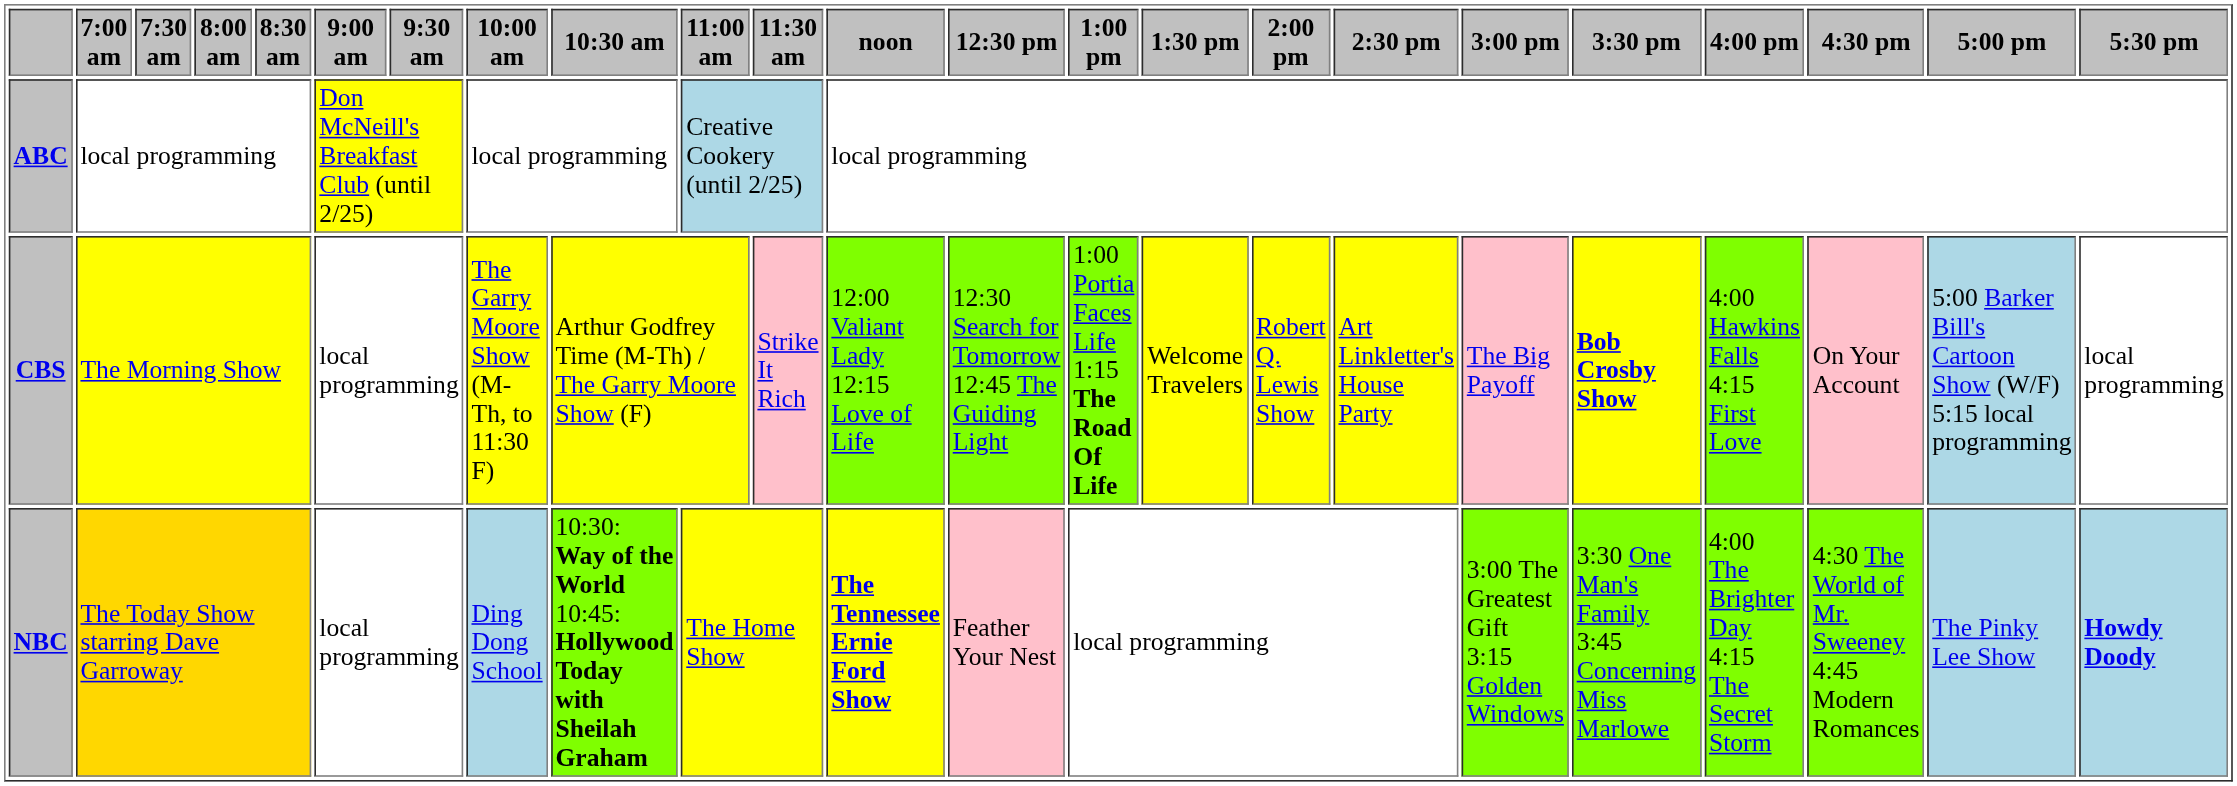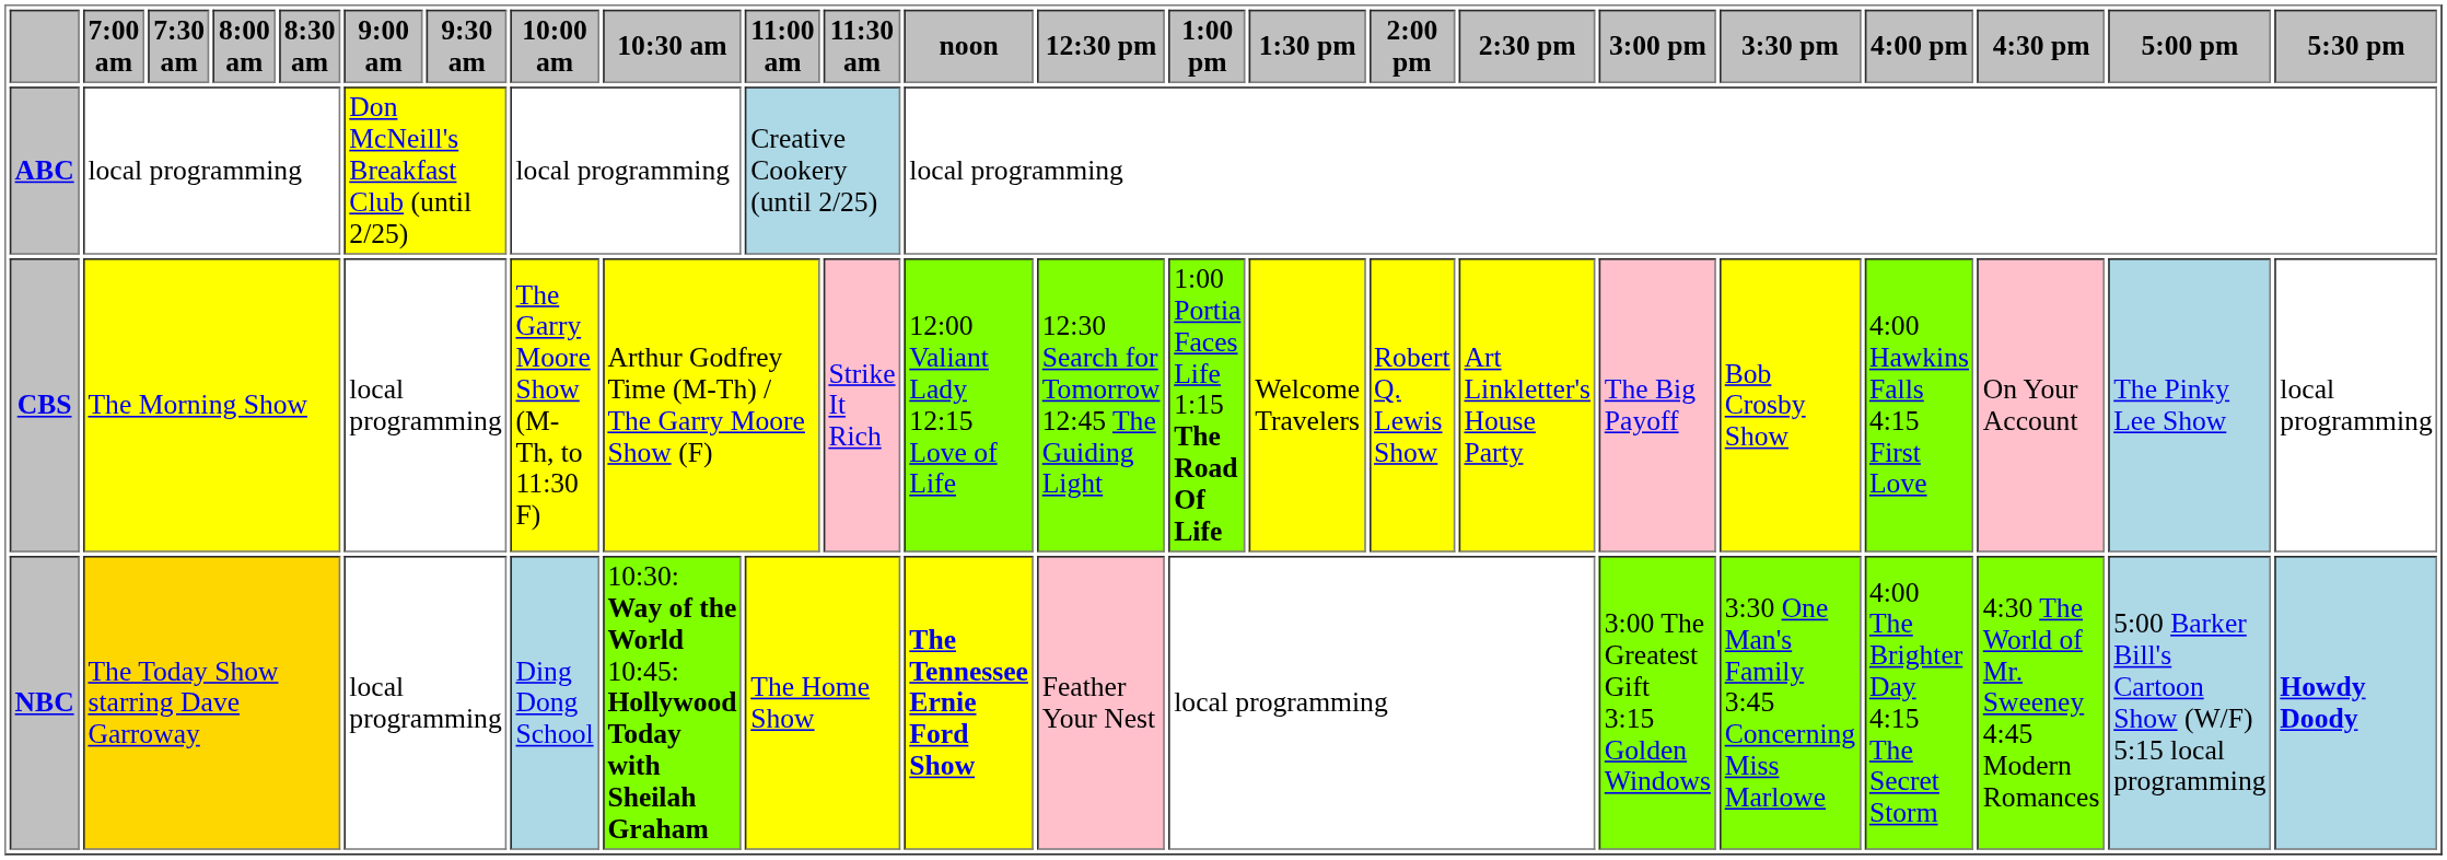 <table border="1" cellpadding="2">
 <tr>
 <th bgcolor="#C0C0C0"> </th>
 <th width="13%" bgcolor="#C0C0C0">7:00 am</th>
 <th width="14%" bgcolor="#C0C0C0">7:30 am</th>
 <th width="13%" bgcolor="#C0C0C0">8:00 am</th>
 <th width="14%" bgcolor="#C0C0C0">8:30 am</th>
 <th width="13%" bgcolor="#C0C0C0">9:00 am</th>
 <th width="14%" bgcolor="#C0C0C0">9:30 am</th>
 <th width="13%" bgcolor="#C0C0C0">10:00 am</th>
 <th width="14%" bgcolor="#C0C0C0">10:30 am</th>
 <th width="13%" bgcolor="#C0C0C0">11:00 am</th>
 <th width="14%" bgcolor="#C0C0C0">11:30 am</th>
 <th width="13%" bgcolor="#C0C0C0">noon</th>
 <th width="14%" bgcolor="#C0C0C0">12:30 pm</th>
 <th width="13%" bgcolor="#C0C0C0">1:00 pm</th>
 <th width="14%" bgcolor="#C0C0C0">1:30 pm</th>
 <th width="13%" bgcolor="#C0C0C0">2:00 pm</th>
 <th width="14%" bgcolor="#C0C0C0">2:30 pm</th>
 <th width="13%" bgcolor="#C0C0C0">3:00 pm</th>
 <th width="14%" bgcolor="#C0C0C0">3:30 pm</th>
 <th width="13%" bgcolor="#C0C0C0">4:00 pm</th>
 <th width="14%" bgcolor="#C0C0C0">4:30 pm</th>
 <th width="13%" bgcolor="#C0C0C0">5:00 pm</th>
 <th width="14%" bgcolor="#C0C0C0">5:30 pm</th>
 </tr>
 <tr>
 <th bgcolor="#C0C0C0"><a href='#'>ABC</a></th>
 <td bgcolor="white" colspan="4">local programming</td>
 <td bgcolor="yellow" colspan="2"><a href='#'>Don McNeill's Breakfast Club</a> (until 2/25)</td>
 <td bgcolor="white" colspan="2">local programming</td>
 <td bgcolor="lightblue" colspan="2">Creative Cookery (until 2/25)</td>
 <td bgcolor="white" colspan="12">local programming</td>
 </tr>
 <tr>
 <th bgcolor="#C0C0C0"><a href='#'>CBS</a></th>
 <td bgcolor="yellow" colspan="4"><a href='#'>The Morning Show</a></td>
 <td bgcolor="white" colspan="2">local programming</td>
 <td bgcolor="yellow"><a href='#'>The Garry Moore Show</a> (M-Th, to 11:30 F)</td>
 <td bgcolor="yellow" colspan="2">Arthur Godfrey Time (M-Th) / <a href='#'>The Garry Moore Show</a> (F)</td>
 <td bgcolor="pink"><a href='#'>Strike It Rich</a></td>
 <td bgcolor="chartreuse">12:00 <a href='#'>Valiant Lady</a><br>12:15 <a href='#'>Love of Life</a></td>
 <td bgcolor="chartreuse">12:30 <a href='#'>Search for Tomorrow</a><br>12:45 <a href='#'>The Guiding Light</a></td>
 <td bgcolor="chartreuse">1:00 <a href='#'>Portia Faces Life</a><br>1:15 <strong>The Road Of Life</strong></td>
 <td bgcolor="yellow">Welcome Travelers</td>
 <td bgcolor="yellow"><a href='#'>Robert Q. Lewis Show</a></td>
 <td bgcolor="yellow"><a href='#'>Art Linkletter's House Party</a></td>
 <td bgcolor="pink"><a href='#'>The Big Payoff</a></td>
-<td bgcolor="yellow"><strong><a href='#'>Bob Crosby Show</a></strong></td>
+<td bgcolor="yellow"><a href='#'>Bob Crosby Show</a></td>
 <td bgcolor="chartreuse">4:00 <a href='#'>Hawkins Falls</a><br>4:15 <a href='#'>First Love</a></td>
 <td bgcolor="pink">On Your Account</td>
-<td bgcolor="lightblue">5:00 <a href='#'>Barker Bill's Cartoon Show</a> (W/F)<br>5:15 local programming</td>
+<td bgcolor="lightblue"><a href='#'>The Pinky Lee Show</a></td>
 <td bgcolor="white">local programming</td>
 </tr>
 <tr>
 <th bgcolor="#C0C0C0"><a href='#'>NBC</a></th>
 <td bgcolor="gold" colspan="4"><a href='#'>The Today Show starring Dave Garroway</a></td>
 <td bgcolor="white" colspan="2">local programming</td>
 <td bgcolor="lightblue"><a href='#'>Ding Dong School</a></td>
 <td bgcolor="chartreuse">10:30: <strong>Way of the World</strong> 10:45: <strong>Hollywood Today with Sheilah Graham</strong></td>
 <td colspan="2" bgcolor="yellow"><a href='#'>The Home Show</a></td>
 <td bgcolor="yellow"><strong><a href='#'>The Tennessee Ernie Ford Show</a></strong></td>
 <td bgcolor="pink">Feather Your Nest</td>
 <td bgcolor="white" colspan="4">local programming</td>
 <td bgcolor="chartreuse">3:00 The Greatest Gift<br>3:15 <a href='#'>Golden Windows</a></td>
 <td bgcolor="chartreuse">3:30 <a href='#'>One Man's Family</a><br>3:45 <a href='#'>Concerning Miss Marlowe</a></td>
 <td bgcolor="chartreuse">4:00 <a href='#'>The Brighter Day</a><br>4:15 <a href='#'>The Secret Storm</a></td>
 <td bgcolor="chartreuse">4:30 <a href='#'>The World of Mr. Sweeney</a><br>4:45 Modern Romances</td>
-<td bgcolor="lightblue"><a href='#'>The Pinky Lee Show</a></td>
+<td bgcolor="lightblue">5:00 <a href='#'>Barker Bill's Cartoon Show</a> (W/F)<br>5:15 local programming</td>
 <td bgcolor="lightblue"><strong><a href='#'>Howdy Doody</a></strong></td>
 </tr>
 </table>
